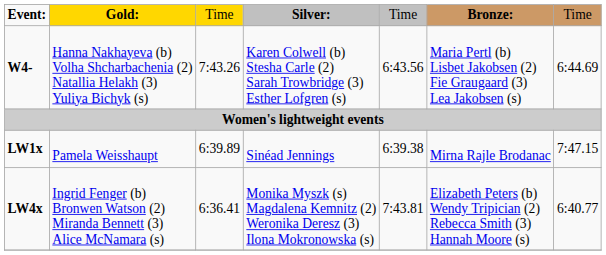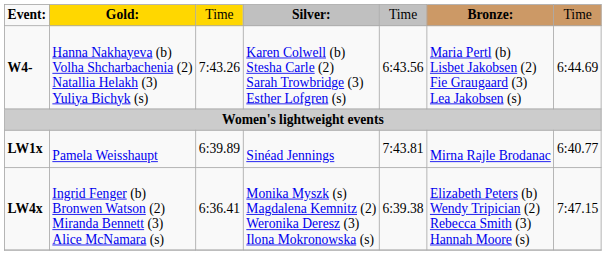 <table class="wikitable">
 <tr>
 <td><strong>Event:</strong></td>
 <td style="text-align:center;background-color:gold;"><strong>Gold:</strong></td>
 <td style="text-align:center;background-color:gold;">Time</td>
 <td style="text-align:center;background-color:silver;"><strong>Silver:</strong></td>
 <td style="text-align:center;background-color:silver;">Time</td>
 <td style="text-align:center;background-color:#CC9966;"><strong>Bronze:</strong></td>
 <td style="text-align:center;background-color:#CC9966;">Time</td>
 </tr>
 <tr>
 <td><strong>W4-</strong></td>
 <td> <br>  <a href='#'>Hanna Nakhayeva</a> (b)<br> <a href='#'>Volha Shcharbachenia</a> (2)<br> <a href='#'>Natallia Helakh</a> (3)<br> <a href='#'>Yuliya Bichyk</a> (s)</td>
 <td>7:43.26</td>
 <td> <br> <a href='#'>Karen Colwell</a> (b)<br> <a href='#'>Stesha Carle</a> (2)<br> <a href='#'>Sarah Trowbridge</a> (3)<br> <a href='#'>Esther Lofgren</a> (s)</td>
 <td>6:43.56</td>
 <td> <br> <a href='#'>Maria Pertl</a> (b)<br> <a href='#'>Lisbet Jakobsen</a> (2)<br> <a href='#'>Fie Graugaard</a> (3)<br> <a href='#'>Lea Jakobsen</a> (s)</td>
 <td>6:44.69</td>
 </tr>
 <tr>
 <th colspan="7" style="background-color:#CCC;">Women's lightweight events</th>
 </tr>
 <tr>
 <td><strong>LW1x</strong></td>
 <td> <br> <a href='#'>Pamela Weisshaupt</a></td>
 <td>6:39.89</td>
 <td> <br> <a href='#'>Sinéad Jennings</a></td>
-<td>6:39.38</td>
+<td>7:43.81</td>
 <td> <br> <a href='#'>Mirna Rajle Brodanac</a></td>
-<td>7:47.15</td>
+<td>6:40.77</td>
 </tr>
 <tr>
 <td><strong>LW4x</strong></td>
 <td> <br>  <a href='#'>Ingrid Fenger</a> (b)<br> <a href='#'>Bronwen Watson</a> (2)<br> <a href='#'>Miranda Bennett</a> (3)<br> <a href='#'>Alice McNamara</a> (s)</td>
 <td>6:36.41</td>
 <td> <br> <a href='#'>Monika Myszk</a> (s)<br> <a href='#'>Magdalena Kemnitz</a> (2)<br> <a href='#'>Weronika Deresz</a> (3)<br> <a href='#'>Ilona Mokronowska</a> (s)</td>
-<td>7:43.81</td>
+<td>6:39.38</td>
 <td> <br> <a href='#'>Elizabeth Peters</a> (b)<br> <a href='#'>Wendy Tripician</a> (2)<br> <a href='#'>Rebecca Smith</a> (3)<br> <a href='#'>Hannah Moore</a> (s)</td>
-<td>6:40.77</td>
+<td>7:47.15</td>
 </tr>
 <tr>
 </tr>
 </table>
